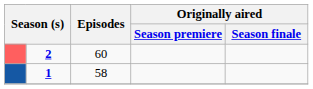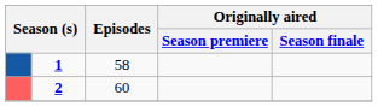 <table class="wikitable" style="text-align: center;">
 <tr>
 <th style="padding: 0 8px;" colspan="2" rowspan="2">Season (s)</th>
 <th style="padding: 0 8px;" rowspan="2">Episodes</th>
 <th colspan="2">Originally aired</th>
 </tr>
 <tr>
 <th><a href='#'>Season premiere</a></th>
 <th style="padding: 0 8px;"><a href='#'>Season finale</a></th>
 </tr>
 <tr>
+<td style="background:#1558A4;"></td>
+<td><strong><a href='#'>1</a></strong></td>
+<td>58</td>
+<td style="padding: 0 8px;"></td>
+<td style="padding: 0 8px;"></td>
+</tr>
+<tr>
 <td style="background:#FF5F5F;"></td>
 <td><strong><a href='#'>2</a></strong></td>
 <td>60</td>
 <td style="padding: 0 8px;"></td>
 <td style="padding: 0 8px;"></td>
 </tr>
 <tr>
-<td style="background:#1558A4;"></td>
-<td><strong><a href='#'>1</a></strong></td>
-<td>58</td>
-<td style="padding: 0 8px;"></td>
-<td style="padding: 0 8px;"></td>
-</tr>
-<tr>
 </tr>
 </table>
